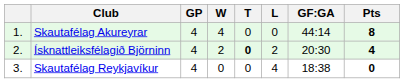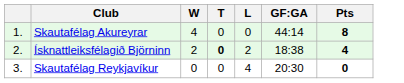 <table class="wikitable">
 <tr>
 <th width="30"></th>
 <th width="200">Club</th>
-<th width="30">GP</th>
 <th width="30">W</th>
 <th width="30">T</th>
 <th width="30">L</th>
 <th width="70">GF:GA</th>
 <th width="70">Pts</th>
 </tr>
 <tr bgcolor="#e6fae6" align="center">
 <td>1.</td>
 <td align="left"><a href='#'>Skautafélag Akureyrar</a></td>
 <td>4</td>
-<td>4</td>
 <td>0</td>
 <td>0</td>
 <td>44:14</td>
 <td><strong>8</strong></td>
 </tr>
 <tr bgcolor="#e6fae6" align="center">
 <td>2.</td>
 <td align="left"><a href='#'>Ísknattleiksfélagið Björninn</a></td>
-<td>4</td>
 <td>2</td>
 <td><strong>0</strong></td>
 <td>2</td>
-<td>20:30</td>
+<td>18:38</td>
 <td><strong>4</strong></td>
 </tr>
 <tr bgcolor="#FFFFFF" align="center">
 <td>3.</td>
 <td align="left"><a href='#'>Skautafélag Reykjavíkur</a></td>
-<td>4</td>
 <td>0</td>
 <td>0</td>
 <td>4</td>
-<td>18:38</td>
+<td>20:30</td>
 <td><strong>0</strong></td>
 </tr>
 </table>
